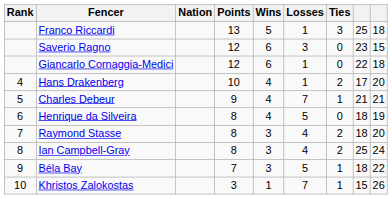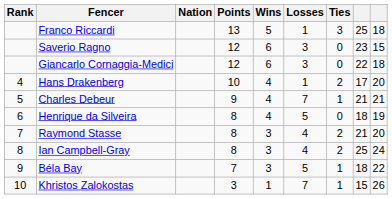 <table class="wikitable sortable" style="text-align: center;">
 <tr>
 <th>Rank</th>
 <th>Fencer</th>
 <th>Nation</th>
 <th>Points</th>
 <th>Wins</th>
 <th>Losses</th>
 <th>Ties</th>
 <th></th>
 <th></th>
 </tr>
 <tr>
 <td></td>
 <td align=left><a href='#'>Franco Riccardi</a></td>
 <td align=left></td>
 <td>13</td>
 <td>5</td>
 <td>1</td>
 <td>3</td>
 <td>25</td>
 <td>18</td>
 </tr>
 <tr>
 <td></td>
 <td align=left><a href='#'>Saverio Ragno</a></td>
 <td align=left></td>
 <td>12</td>
 <td>6</td>
 <td>3</td>
 <td>0</td>
 <td>23</td>
 <td>15</td>
 </tr>
 <tr>
 <td></td>
 <td align=left><a href='#'>Giancarlo Cornaggia-Medici</a></td>
 <td align=left></td>
 <td>12</td>
 <td>6</td>
-<td>1</td>
+<td>3</td>
 <td>0</td>
 <td>22</td>
 <td>18</td>
 </tr>
 <tr>
 <td>4</td>
 <td align=left><a href='#'>Hans Drakenberg</a></td>
 <td align=left></td>
 <td>10</td>
 <td>4</td>
 <td>1</td>
 <td>2</td>
 <td>17</td>
 <td>20</td>
 </tr>
 <tr>
 <td>5</td>
 <td align=left><a href='#'>Charles Debeur</a></td>
 <td align=left></td>
 <td>9</td>
 <td>4</td>
 <td>7</td>
 <td>1</td>
 <td>21</td>
 <td>21</td>
 </tr>
 <tr>
 <td>6</td>
 <td align=left><a href='#'>Henrique da Silveira</a></td>
 <td align=left></td>
 <td>8</td>
 <td>4</td>
 <td>5</td>
 <td>0</td>
 <td>18</td>
 <td>19</td>
 </tr>
 <tr>
 <td>7</td>
 <td align=left><a href='#'>Raymond Stasse</a></td>
 <td align=left></td>
 <td>8</td>
 <td>3</td>
 <td>4</td>
 <td>2</td>
-<td>18</td>
+<td>21</td>
 <td>20</td>
 </tr>
 <tr>
 <td>8</td>
 <td align=left><a href='#'>Ian Campbell-Gray</a></td>
 <td align=left></td>
 <td>8</td>
 <td>3</td>
 <td>4</td>
 <td>2</td>
 <td>25</td>
 <td>24</td>
 </tr>
 <tr>
 <td>9</td>
 <td align=left><a href='#'>Béla Bay</a></td>
 <td align=left></td>
 <td>7</td>
 <td>3</td>
 <td>5</td>
 <td>1</td>
 <td>18</td>
 <td>22</td>
 </tr>
 <tr>
 <td>10</td>
 <td align=left><a href='#'>Khristos Zalokostas</a></td>
 <td align=left></td>
 <td>3</td>
 <td>1</td>
 <td>7</td>
 <td>1</td>
 <td>15</td>
 <td>26</td>
 </tr>
 </table>
